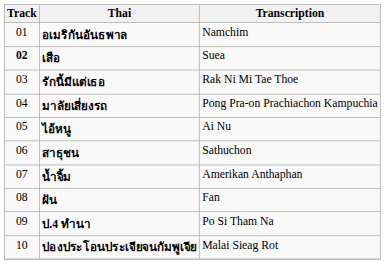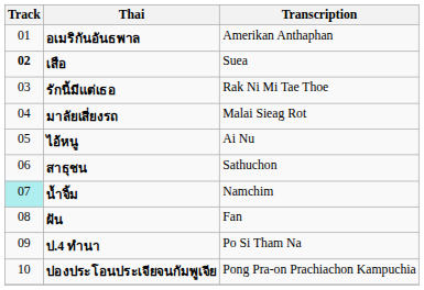 <table class="wikitable">
 <tr>
 <th align="center" valign="top" width="40">Track</th>
 <th align="left" valign="top">Thai</th>
 <th align="left" valign="top">Transcription</th>
 </tr>
 <tr>
 <td align="center" valign="top">01</td>
 <td align="left" valign="top"><strong>อเมริกันอันธพาล</strong></td>
-<td align="left" valign="top">Namchim</td>
+<td align="left" valign="top">Amerikan Anthaphan</td>
 </tr>
 <tr>
 <td align="center" valign="top"><strong>02</strong></td>
 <td align="left" valign="top"><strong>เสือ</strong></td>
 <td align="left" valign="top">Suea</td>
 </tr>
 <tr>
 <td align="center" valign="top">03</td>
 <td align="left" valign="top"><strong>รักนี้มีแต่เธอ</strong></td>
 <td align="left" valign="top">Rak Ni Mi Tae Thoe</td>
 </tr>
 <tr>
 <td align="center" valign="top">04</td>
 <td align="left" valign="top"><strong>มาลัยเสี่ยงรถ</strong></td>
-<td align="left" valign="top">Pong Pra-on Prachiachon Kampuchia</td>
+<td align="left" valign="top">Malai Sieag Rot</td>
 </tr>
 <tr>
 <td align="center" valign="top">05</td>
 <td align="left" valign="top"><strong>ไอ้หนู</strong></td>
 <td align="left" valign="top">Ai Nu</td>
 </tr>
 <tr>
 <td align="center" valign="top">06</td>
 <td align="left" valign="top"><strong>สาธุชน</strong></td>
 <td align="left" valign="top">Sathuchon</td>
 </tr>
 <tr>
-<td align="center" valign="top">07</td>
+<td align="center" valign="top" style="background: paleturquoise;">07</td>
 <td align="left" valign="top"><strong>น้ำจิ้ม</strong></td>
-<td align="left" valign="top">Amerikan Anthaphan</td>
+<td align="left" valign="top">Namchim</td>
 </tr>
 <tr>
 <td align="center" valign="top">08</td>
 <td align="left" valign="top"><strong>ฝัน</strong></td>
 <td align="left" valign="top">Fan</td>
 </tr>
 <tr>
 <td align="center" valign="top">09</td>
 <td align="left" valign="top"><strong>ป.4 ทำนา</strong></td>
 <td align="left" valign="top">Po Si Tham Na</td>
 </tr>
 <tr>
 <td align="center" valign="top">10</td>
 <td align="left" valign="top"><strong>ปองประโอนประเจียจนกัมพูเจีย</strong></td>
-<td align="left" valign="top">Malai Sieag Rot</td>
+<td align="left" valign="top">Pong Pra-on Prachiachon Kampuchia</td>
 </tr>
 <tr>
 </tr>
 </table>
